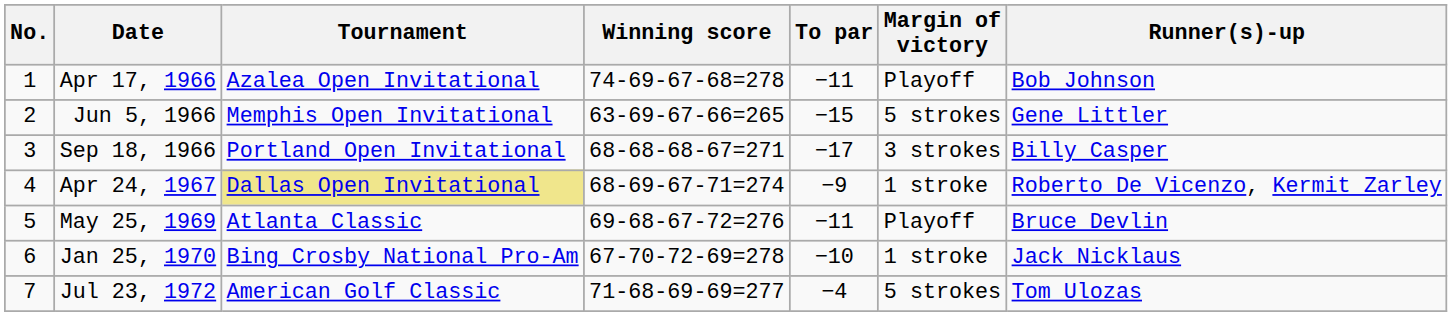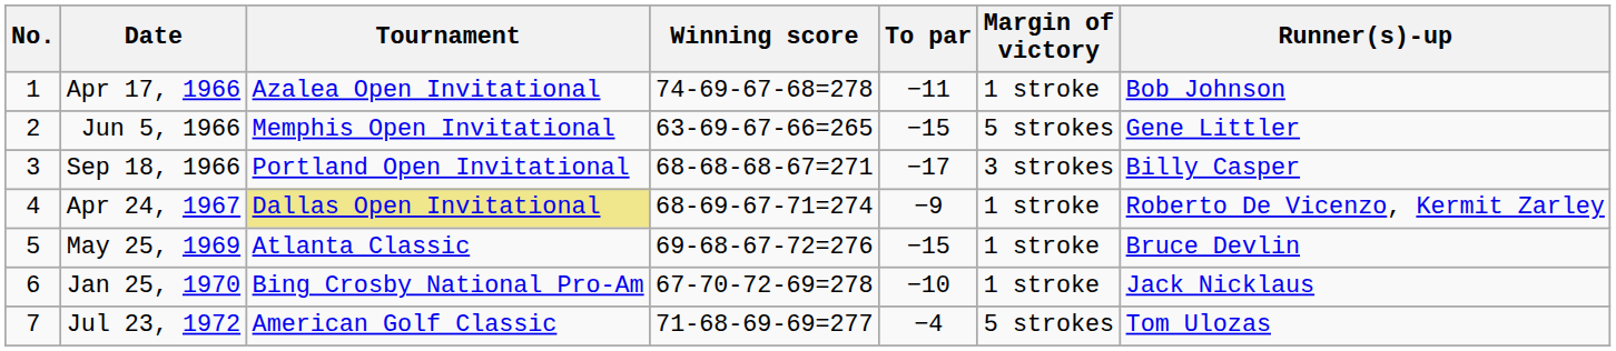 <table class="wikitable" style="font-size:95%;">
 <tr>
 <th>No.</th>
 <th>Date</th>
 <th>Tournament</th>
 <th>Winning score</th>
 <th>To par</th>
 <th>Margin of<br>victory</th>
 <th>Runner(s)-up</th>
 </tr>
 <tr>
 <td align=center>1</td>
 <td align=right>Apr 17, <a href='#'>1966</a></td>
 <td><a href='#'>Azalea Open Invitational</a></td>
 <td>74-69-67-68=278</td>
 <td align=center>−11</td>
-<td>Playoff</td>
+<td>1 stroke</td>
 <td> <a href='#'>Bob Johnson</a> </td>
 </tr>
 <tr>
 <td align=center>2</td>
 <td align=right>Jun 5, 1966</td>
 <td><a href='#'>Memphis Open Invitational</a></td>
 <td>63-69-67-66=265</td>
 <td align=center>−15</td>
 <td>5 strokes</td>
 <td> <a href='#'>Gene Littler</a></td>
 </tr>
 <tr>
 <td align=center>3</td>
 <td align=right>Sep 18, 1966</td>
 <td><a href='#'>Portland Open Invitational</a></td>
 <td>68-68-68-67=271</td>
 <td align=center>−17</td>
 <td>3 strokes</td>
 <td> <a href='#'>Billy Casper</a></td>
 </tr>
 <tr>
 <td align=center>4</td>
 <td align=right>Apr 24, <a href='#'>1967</a></td>
 <td style="background: khaki;"><a href='#'>Dallas Open Invitational</a></td>
 <td>68-69-67-71=274</td>
 <td align=center>−9</td>
 <td>1 stroke</td>
 <td> <a href='#'>Roberto De Vicenzo</a>,  <a href='#'>Kermit Zarley</a></td>
 </tr>
 <tr>
 <td align=center>5</td>
 <td align=right>May 25, <a href='#'>1969</a></td>
 <td><a href='#'>Atlanta Classic</a></td>
 <td>69-68-67-72=276</td>
-<td align=center>−11</td>
-<td>Playoff</td>
+<td align=center>−15</td>
+<td>1 stroke</td>
 <td> <a href='#'>Bruce Devlin</a></td>
 </tr>
 <tr>
 <td align=center>6</td>
 <td align=right>Jan 25, <a href='#'>1970</a></td>
 <td><a href='#'>Bing Crosby National Pro-Am</a></td>
 <td>67-70-72-69=278</td>
 <td align=center>−10</td>
 <td>1 stroke</td>
 <td> <a href='#'>Jack Nicklaus</a></td>
 </tr>
 <tr>
 <td align=center>7</td>
 <td align=right>Jul 23, <a href='#'>1972</a></td>
 <td><a href='#'>American Golf Classic</a></td>
 <td>71-68-69-69=277</td>
 <td align=center>−4</td>
 <td>5 strokes</td>
 <td> <a href='#'>Tom Ulozas</a></td>
 </tr>
 </table>
